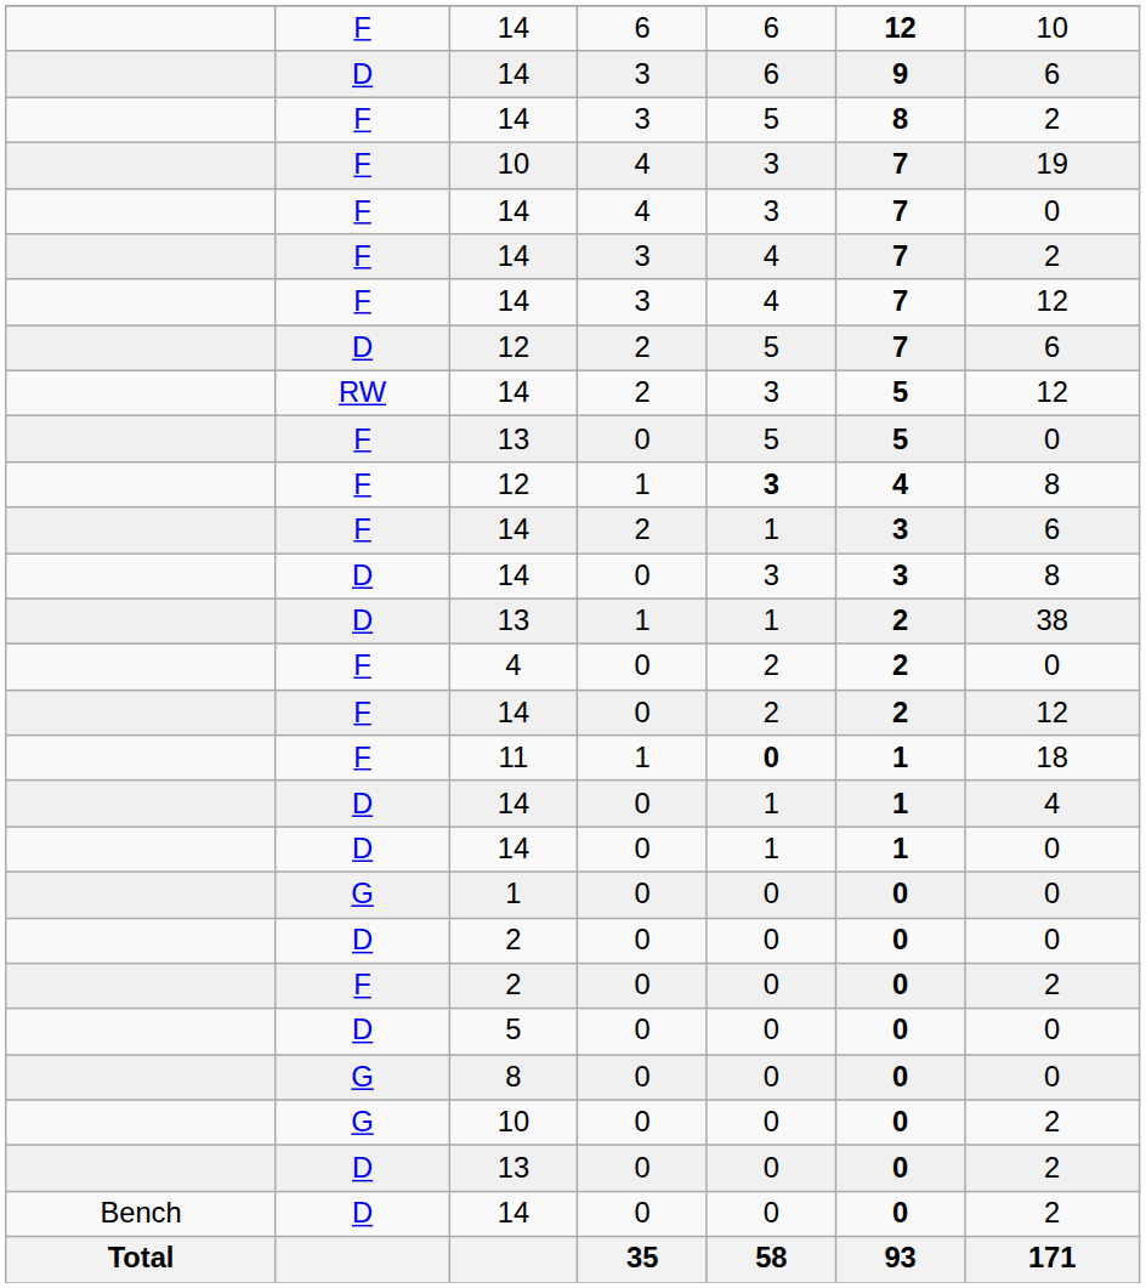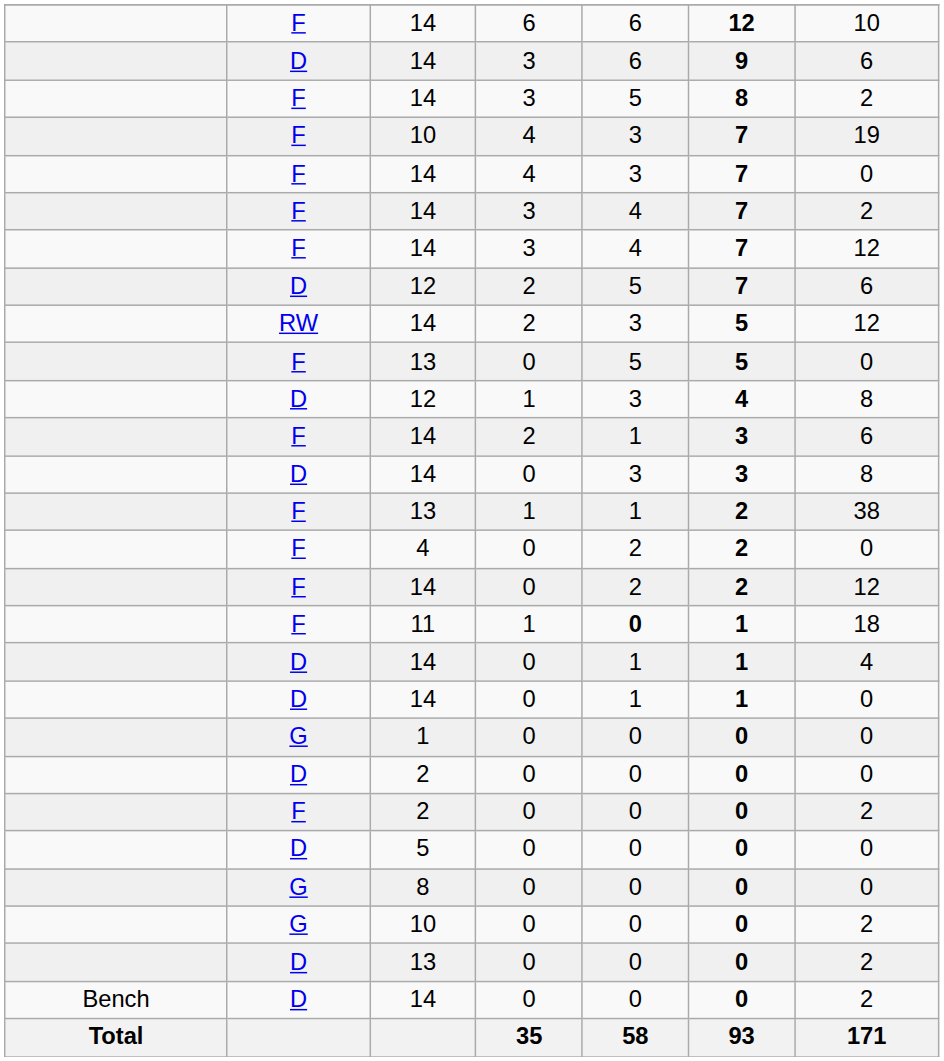 <table class="wikitable sortable" width ="50%">
 <tr align="center">
 </tr>
 <tr align="center" bgcolor="">
 <td></td>
 <td><a href='#'>F</a></td>
 <td>14</td>
 <td>6</td>
 <td>6</td>
 <td><strong>12</strong></td>
 <td>10</td>
 </tr>
 <tr align="center" bgcolor="f0f0f0">
 <td></td>
 <td><a href='#'>D</a></td>
 <td>14</td>
 <td>3</td>
 <td>6</td>
 <td><strong>9</strong></td>
 <td>6</td>
 </tr>
 <tr align="center" bgcolor="">
 <td></td>
 <td><a href='#'>F</a></td>
 <td>14</td>
 <td>3</td>
 <td>5</td>
 <td><strong>8</strong></td>
 <td>2</td>
 </tr>
 <tr align="center" bgcolor="f0f0f0">
 <td></td>
 <td><a href='#'>F</a></td>
 <td>10</td>
 <td>4</td>
 <td>3</td>
 <td><strong>7</strong></td>
 <td>19</td>
 </tr>
 <tr align="center" bgcolor="">
 <td></td>
 <td><a href='#'>F</a></td>
 <td>14</td>
 <td>4</td>
 <td>3</td>
 <td><strong>7</strong></td>
 <td>0</td>
 </tr>
 <tr align="center" bgcolor="f0f0f0">
 <td></td>
 <td><a href='#'>F</a></td>
 <td>14</td>
 <td>3</td>
 <td>4</td>
 <td><strong>7</strong></td>
 <td>2</td>
 </tr>
 <tr align="center" bgcolor="">
 <td></td>
 <td><a href='#'>F</a></td>
 <td>14</td>
 <td>3</td>
 <td>4</td>
 <td><strong>7</strong></td>
 <td>12</td>
 </tr>
 <tr align="center" bgcolor="f0f0f0">
 <td></td>
 <td><a href='#'>D</a></td>
 <td>12</td>
 <td>2</td>
 <td>5</td>
 <td><strong>7</strong></td>
 <td>6</td>
 </tr>
 <tr align="center" bgcolor="">
 <td></td>
 <td><a href='#'>RW</a></td>
 <td>14</td>
 <td>2</td>
 <td>3</td>
 <td><strong>5</strong></td>
 <td>12</td>
 </tr>
 <tr align="center" bgcolor="f0f0f0">
 <td></td>
 <td><a href='#'>F</a></td>
 <td>13</td>
 <td>0</td>
 <td>5</td>
 <td><strong>5</strong></td>
 <td>0</td>
 </tr>
 <tr align="center" bgcolor="">
 <td></td>
-<td><a href='#'>F</a></td>
+<td><a href='#'>D</a></td>
 <td>12</td>
 <td>1</td>
-<td><strong>3</strong></td>
+<td>3</td>
 <td><strong>4</strong></td>
 <td>8</td>
 </tr>
 <tr align="center" bgcolor="f0f0f0">
 <td></td>
 <td><a href='#'>F</a></td>
 <td>14</td>
 <td>2</td>
 <td>1</td>
 <td><strong>3</strong></td>
 <td>6</td>
 </tr>
 <tr align="center" bgcolor="">
 <td></td>
 <td><a href='#'>D</a></td>
 <td>14</td>
 <td>0</td>
 <td>3</td>
 <td><strong>3</strong></td>
 <td>8</td>
 </tr>
 <tr align="center" bgcolor="f0f0f0">
 <td></td>
-<td><a href='#'>D</a></td>
+<td><a href='#'>F</a></td>
 <td>13</td>
 <td>1</td>
 <td>1</td>
 <td><strong>2</strong></td>
 <td>38</td>
 </tr>
 <tr align="center" bgcolor="">
 <td></td>
 <td><a href='#'>F</a></td>
 <td>4</td>
 <td>0</td>
 <td>2</td>
 <td><strong>2</strong></td>
 <td>0</td>
 </tr>
 <tr align="center" bgcolor="f0f0f0">
 <td></td>
 <td><a href='#'>F</a></td>
 <td>14</td>
 <td>0</td>
 <td>2</td>
 <td><strong>2</strong></td>
 <td>12</td>
 </tr>
 <tr align="center" bgcolor="">
 <td></td>
 <td><a href='#'>F</a></td>
 <td>11</td>
 <td>1</td>
 <td><strong>0</strong></td>
 <td><strong>1</strong></td>
 <td>18</td>
 </tr>
 <tr align="center" bgcolor="f0f0f0">
 <td></td>
 <td><a href='#'>D</a></td>
 <td>14</td>
 <td>0</td>
 <td>1</td>
 <td><strong>1</strong></td>
 <td>4</td>
 </tr>
 <tr align="center" bgcolor="">
 <td></td>
 <td><a href='#'>D</a></td>
 <td>14</td>
 <td>0</td>
 <td>1</td>
 <td><strong>1</strong></td>
 <td>0</td>
 </tr>
 <tr align="center" bgcolor="f0f0f0">
 <td></td>
 <td><a href='#'>G</a></td>
 <td>1</td>
 <td>0</td>
 <td>0</td>
 <td><strong>0</strong></td>
 <td>0</td>
 </tr>
 <tr align="center" bgcolor="">
 <td></td>
 <td><a href='#'>D</a></td>
 <td>2</td>
 <td>0</td>
 <td>0</td>
 <td><strong>0</strong></td>
 <td>0</td>
 </tr>
 <tr align="center" bgcolor="f0f0f0">
 <td></td>
 <td><a href='#'>F</a></td>
 <td>2</td>
 <td>0</td>
 <td>0</td>
 <td><strong>0</strong></td>
 <td>2</td>
 </tr>
 <tr align="center" bgcolor="">
 <td></td>
 <td><a href='#'>D</a></td>
 <td>5</td>
 <td>0</td>
 <td>0</td>
 <td><strong>0</strong></td>
 <td>0</td>
 </tr>
 <tr align="center" bgcolor="f0f0f0">
 <td></td>
 <td><a href='#'>G</a></td>
 <td>8</td>
 <td>0</td>
 <td>0</td>
 <td><strong>0</strong></td>
 <td>0</td>
 </tr>
 <tr align="center" bgcolor="">
 <td></td>
 <td><a href='#'>G</a></td>
 <td>10</td>
 <td>0</td>
 <td>0</td>
 <td><strong>0</strong></td>
 <td>2</td>
 </tr>
 <tr align="center" bgcolor="f0f0f0">
 <td></td>
 <td><a href='#'>D</a></td>
 <td>13</td>
 <td>0</td>
 <td>0</td>
 <td><strong>0</strong></td>
 <td>2</td>
 </tr>
 <tr align="center" bgcolor="">
 <td>Bench</td>
 <td><a href='#'>D</a></td>
 <td>14</td>
 <td>0</td>
 <td>0</td>
 <td><strong>0</strong></td>
 <td>2</td>
 </tr>
 <tr>
 <th>Total</th>
 <th></th>
 <th></th>
 <th>35</th>
 <th>58</th>
 <th>93</th>
 <th>171</th>
 </tr>
 </table>
